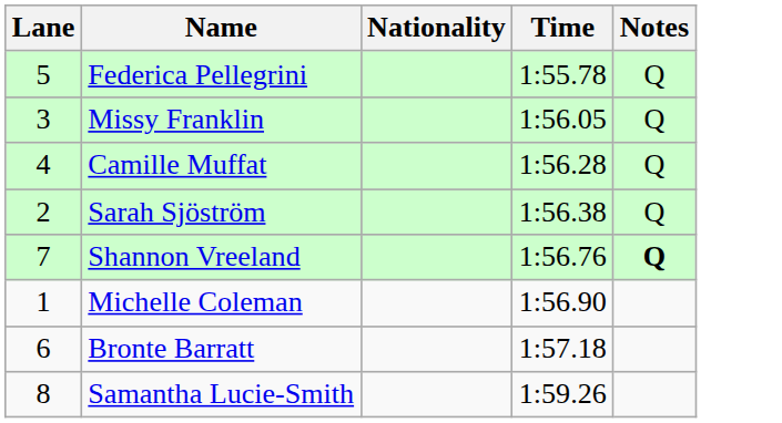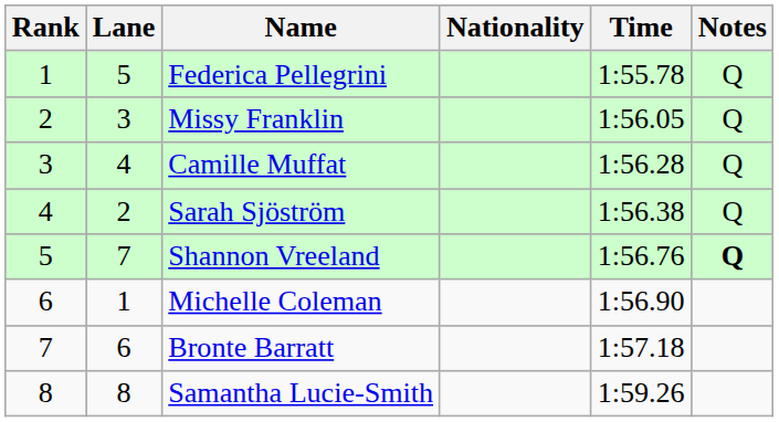 <table class="wikitable sortable" style="text-align:center">
 <tr>
+<th>Rank</th>
 <th>Lane</th>
 <th>Name</th>
 <th>Nationality</th>
 <th>Time</th>
 <th>Notes</th>
 </tr>
 <tr bgcolor=ccffcc>
+<td>1</td>
 <td>5</td>
 <td align=left><a href='#'>Federica Pellegrini</a></td>
 <td align=left></td>
 <td>1:55.78</td>
 <td>Q</td>
 </tr>
 <tr bgcolor=ccffcc>
+<td>2</td>
 <td>3</td>
 <td align=left><a href='#'>Missy Franklin</a></td>
 <td align=left></td>
 <td>1:56.05</td>
 <td>Q</td>
 </tr>
 <tr bgcolor=ccffcc>
+<td>3</td>
 <td>4</td>
 <td align=left><a href='#'>Camille Muffat</a></td>
 <td align=left></td>
 <td>1:56.28</td>
 <td>Q</td>
 </tr>
 <tr bgcolor=ccffcc>
+<td>4</td>
 <td>2</td>
 <td align=left><a href='#'>Sarah Sjöström</a></td>
 <td align=left></td>
 <td>1:56.38</td>
 <td>Q</td>
 </tr>
 <tr bgcolor=ccffcc>
+<td>5</td>
 <td>7</td>
 <td align=left><a href='#'>Shannon Vreeland</a></td>
 <td align=left></td>
 <td>1:56.76</td>
 <td><strong>Q</strong></td>
 </tr>
 <tr>
+<td>6</td>
 <td>1</td>
 <td align=left><a href='#'>Michelle Coleman</a></td>
 <td align=left></td>
 <td>1:56.90</td>
 <td></td>
 </tr>
 <tr>
+<td>7</td>
 <td>6</td>
 <td align=left><a href='#'>Bronte Barratt</a></td>
 <td align=left></td>
 <td>1:57.18</td>
 <td></td>
 </tr>
 <tr>
 <td>8</td>
+<td>8</td>
 <td align=left><a href='#'>Samantha Lucie-Smith</a></td>
 <td align=left></td>
 <td>1:59.26</td>
 <td></td>
 </tr>
 </table>
